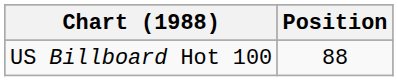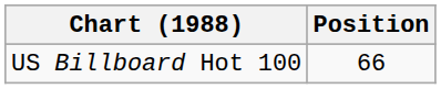 <table class="wikitable">
 <tr>
 <th>Chart (1988)</th>
 <th>Position</th>
 </tr>
 <tr>
 <td>US <em>Billboard</em> Hot 100</td>
-<td style="text-align:center;">88</td>
+<td style="text-align:center;">66</td>
 </tr>
 </table>
